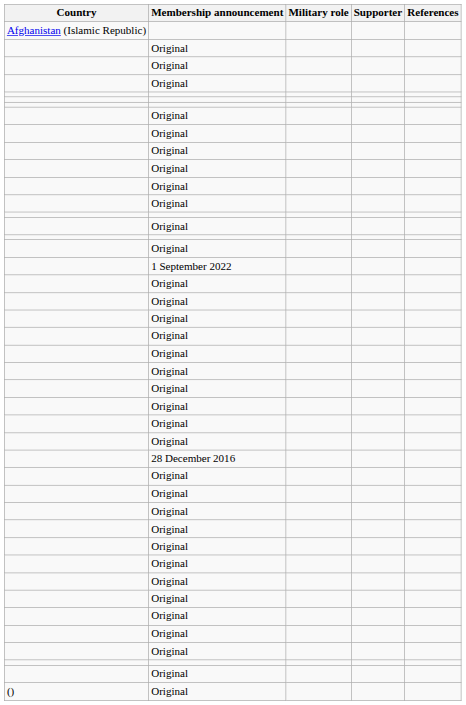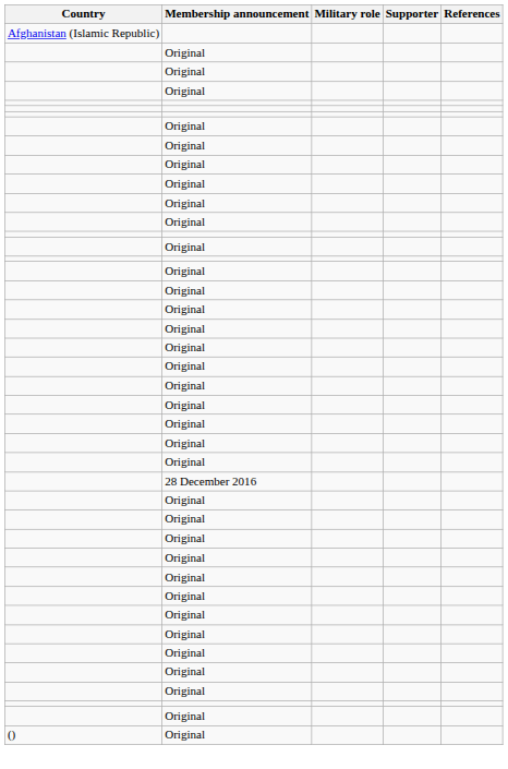 <table class="wikitable sortable" style="font-size:100%; text-align:left">
 <tr>
 <th>Country</th>
 <th>Membership announcement</th>
 <th>Military role</th>
 <th>Supporter</th>
 <th>References</th>
 </tr>
 <tr>
 <td> <a href='#'>Afghanistan</a> (Islamic Republic)</td>
 <td></td>
 <td></td>
 <td></td>
 <td></td>
 </tr>
 <tr>
 <td></td>
 <td>Original</td>
 <td></td>
 <td></td>
 <td></td>
 </tr>
 <tr>
 <td></td>
 <td>Original</td>
 <td></td>
 <td></td>
 <td></td>
 </tr>
 <tr>
 <td></td>
 <td>Original</td>
 <td></td>
 <td></td>
 <td></td>
 </tr>
 <tr>
 <td></td>
 <td></td>
 <td></td>
 <td></td>
 <td></td>
 </tr>
 <tr>
 <td></td>
 <td></td>
 <td></td>
 <td></td>
 <td></td>
 </tr>
 <tr>
 <td></td>
 <td></td>
 <td></td>
 <td></td>
 <td></td>
 </tr>
 <tr>
 <td></td>
 <td>Original</td>
 <td></td>
 <td></td>
 <td></td>
 </tr>
 <tr>
 <td></td>
 <td>Original</td>
 <td></td>
 <td></td>
 <td></td>
 </tr>
 <tr>
 <td></td>
 <td>Original</td>
 <td></td>
 <td></td>
 <td></td>
 </tr>
 <tr>
 <td></td>
 <td>Original</td>
 <td></td>
 <td></td>
 <td></td>
 </tr>
 <tr>
 <td></td>
 <td>Original</td>
 <td></td>
 <td></td>
 <td></td>
 </tr>
 <tr>
 <td></td>
 <td>Original</td>
 <td></td>
 <td></td>
 <td></td>
 </tr>
 <tr>
 <td></td>
 <td></td>
 <td></td>
 <td></td>
 <td></td>
 </tr>
 <tr>
 <td></td>
 <td>Original</td>
 <td></td>
 <td></td>
 <td></td>
 </tr>
 <tr>
 <td></td>
 <td></td>
 <td></td>
 <td></td>
 <td></td>
 </tr>
 <tr>
 <td></td>
 <td>Original</td>
-<td></td>
-<td></td>
-<td></td>
-</tr>
-<tr>
-<td></td>
-<td>1 September 2022</td>
 <td></td>
 <td></td>
 <td></td>
 </tr>
 <tr>
 <td></td>
 <td>Original</td>
 <td></td>
 <td></td>
 <td></td>
 </tr>
 <tr>
 <td></td>
 <td>Original</td>
 <td></td>
 <td></td>
 <td></td>
 </tr>
 <tr>
 <td></td>
 <td>Original</td>
 <td></td>
 <td></td>
 <td></td>
 </tr>
 <tr>
 <td></td>
 <td>Original</td>
 <td></td>
 <td></td>
 <td></td>
 </tr>
 <tr>
 <td></td>
 <td>Original</td>
 <td></td>
 <td></td>
 <td></td>
 </tr>
 <tr>
 <td></td>
 <td>Original</td>
 <td></td>
 <td></td>
 <td></td>
 </tr>
 <tr>
 <td></td>
 <td>Original</td>
 <td></td>
 <td></td>
 <td></td>
 </tr>
 <tr>
 <td></td>
 <td>Original</td>
 <td></td>
 <td></td>
 <td></td>
 </tr>
 <tr>
 <td></td>
 <td>Original</td>
 <td></td>
 <td></td>
 <td></td>
 </tr>
 <tr>
 <td></td>
 <td>Original</td>
 <td></td>
 <td></td>
 <td></td>
 </tr>
 <tr>
 <td></td>
 <td>28 December 2016</td>
 <td></td>
 <td></td>
 <td></td>
 </tr>
 <tr>
 <td></td>
 <td>Original</td>
 <td></td>
 <td></td>
 <td></td>
 </tr>
 <tr>
 <td></td>
 <td>Original</td>
 <td></td>
 <td></td>
 <td></td>
 </tr>
 <tr>
 <td></td>
 <td>Original</td>
 <td></td>
 <td></td>
 <td></td>
 </tr>
 <tr>
 <td></td>
 <td>Original</td>
 <td></td>
 <td></td>
 <td></td>
 </tr>
 <tr>
 <td></td>
 <td>Original</td>
 <td></td>
 <td></td>
 <td></td>
 </tr>
 <tr>
 <td></td>
 <td>Original</td>
 <td></td>
 <td></td>
 <td></td>
 </tr>
 <tr>
 <td></td>
 <td>Original</td>
 <td></td>
 <td></td>
 <td></td>
 </tr>
 <tr>
 <td></td>
 <td>Original</td>
 <td></td>
 <td></td>
 <td></td>
 </tr>
 <tr>
 <td></td>
 <td>Original</td>
 <td></td>
 <td></td>
 <td></td>
 </tr>
 <tr>
 <td></td>
 <td>Original</td>
 <td></td>
 <td></td>
 <td></td>
 </tr>
 <tr>
 <td></td>
 <td>Original</td>
 <td></td>
 <td></td>
 <td></td>
 </tr>
 <tr>
 <td></td>
 <td></td>
 <td></td>
 <td></td>
 <td></td>
 </tr>
 <tr>
 <td></td>
 <td>Original</td>
 <td></td>
 <td></td>
 <td></td>
 </tr>
 <tr>
 <td> ()</td>
 <td>Original</td>
 <td></td>
 <td></td>
 <td></td>
 </tr>
 </table>
